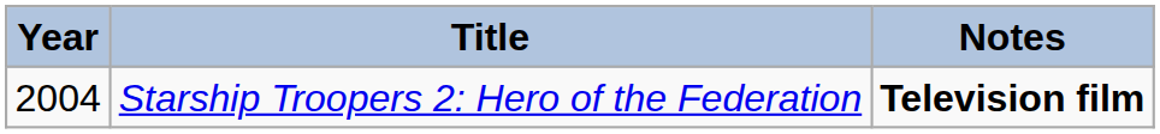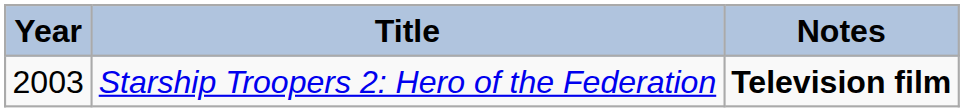 <table class="wikitable" style="font-size:95%;">
 <tr>
 <th style="background:#B0C4DE;">Year</th>
 <th style="background:#B0C4DE;">Title</th>
 <th style="background:#B0C4DE;">Notes</th>
 </tr>
 <tr>
-<td>2004</td>
+<td>2003</td>
 <td><em><a href='#'>Starship Troopers 2: Hero of the Federation</a></em></td>
 <td><strong>Television film</strong></td>
 </tr>
 </table>
